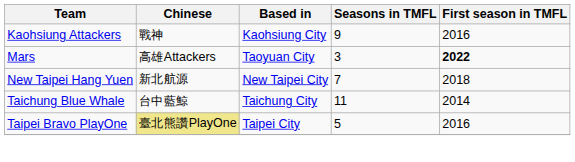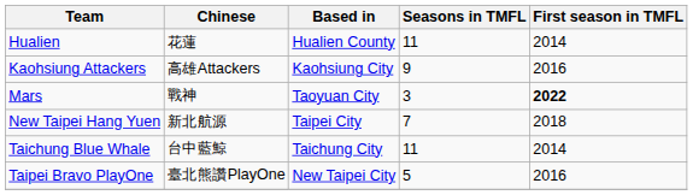 <table class="wikitable sortable">
 <tr>
 <th>Team</th>
 <th>Chinese</th>
 <th>Based in</th>
 <th>Seasons in TMFL</th>
 <th>First season in TMFL</th>
 </tr>
 <tr>
+<td><a href='#'>Hualien</a></td>
+<td>花蓮</td>
+<td><a href='#'>Hualien County</a></td>
+<td>11</td>
+<td>2014</td>
+</tr>
+<tr>
 <td><a href='#'>Kaohsiung Attackers</a></td>
-<td>戰神</td>
+<td>高雄Attackers</td>
 <td><a href='#'>Kaohsiung City</a></td>
 <td>9</td>
 <td>2016</td>
 </tr>
 <tr>
 <td><a href='#'>Mars</a></td>
-<td>高雄Attackers</td>
+<td>戰神</td>
 <td><a href='#'>Taoyuan City</a></td>
 <td>3</td>
 <td><strong>2022</strong></td>
 </tr>
 <tr>
 <td><a href='#'>New Taipei Hang Yuen</a></td>
 <td>新北航源</td>
-<td><a href='#'>New Taipei City</a></td>
+<td><a href='#'>Taipei City</a></td>
 <td>7</td>
 <td>2018</td>
 </tr>
 <tr>
 <td><a href='#'>Taichung Blue Whale</a></td>
 <td>台中藍鯨</td>
 <td><a href='#'>Taichung City</a></td>
 <td>11</td>
 <td>2014</td>
 </tr>
 <tr>
 <td><a href='#'>Taipei Bravo PlayOne</a></td>
-<td style="background: khaki;">臺北熊讚PlayOne</td>
-<td><a href='#'>Taipei City</a></td>
+<td>臺北熊讚PlayOne</td>
+<td><a href='#'>New Taipei City</a></td>
 <td>5</td>
 <td>2016</td>
 </tr>
 <tr>
 </tr>
 </table>
